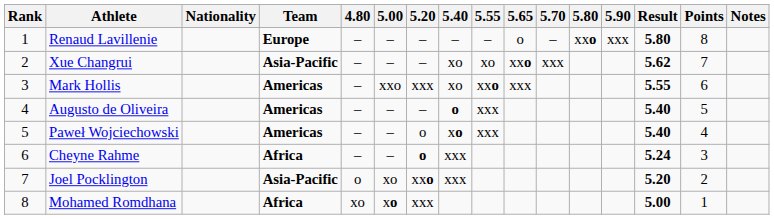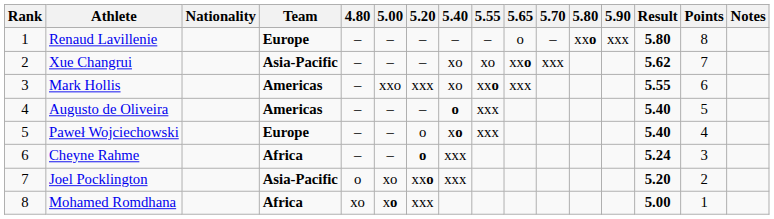 <table class="wikitable sortable" style="text-align:center">
 <tr>
 <th>Rank</th>
 <th>Athlete</th>
 <th>Nationality</th>
 <th>Team</th>
 <th>4.80</th>
 <th>5.00</th>
 <th>5.20</th>
 <th>5.40</th>
 <th>5.55</th>
 <th>5.65</th>
 <th>5.70</th>
 <th>5.80</th>
 <th>5.90</th>
 <th>Result</th>
 <th>Points</th>
 <th>Notes</th>
 </tr>
 <tr>
 <td>1</td>
 <td align="left"><a href='#'>Renaud Lavillenie</a></td>
 <td align=left></td>
 <td align=left><strong>Europe</strong></td>
 <td>–</td>
 <td>–</td>
 <td>–</td>
 <td>–</td>
 <td>–</td>
 <td>o</td>
 <td>–</td>
 <td>xx<strong>o</strong></td>
 <td>xxx</td>
 <td><strong>5.80</strong></td>
 <td>8</td>
 <td></td>
 </tr>
 <tr>
 <td>2</td>
 <td align="left"><a href='#'>Xue Changrui</a></td>
 <td align=left></td>
 <td align=left><strong>Asia-Pacific</strong></td>
 <td>–</td>
 <td>–</td>
 <td>–</td>
 <td>xo</td>
 <td>xo</td>
 <td>xx<strong>o</strong></td>
 <td>xxx</td>
 <td></td>
 <td></td>
 <td><strong>5.62</strong></td>
 <td>7</td>
 <td></td>
 </tr>
 <tr>
 <td>3</td>
 <td align="left"><a href='#'>Mark Hollis</a></td>
 <td align=left></td>
 <td align=left><strong>Americas</strong></td>
 <td>–</td>
 <td>xxo</td>
 <td>xxx</td>
 <td>xo</td>
 <td>xx<strong>o</strong></td>
 <td>xxx</td>
 <td></td>
 <td></td>
 <td></td>
 <td><strong>5.55</strong></td>
 <td>6</td>
 <td></td>
 </tr>
 <tr>
 <td>4</td>
 <td align="left"><a href='#'>Augusto de Oliveira</a></td>
 <td align=left></td>
 <td align=left><strong>Americas</strong></td>
 <td>–</td>
 <td>–</td>
 <td>–</td>
 <td><strong>o</strong></td>
 <td>xxx</td>
 <td></td>
 <td></td>
 <td></td>
 <td></td>
 <td><strong>5.40</strong></td>
 <td>5</td>
 <td></td>
 </tr>
 <tr>
 <td>5</td>
 <td align="left"><a href='#'>Paweł Wojciechowski</a></td>
 <td align=left></td>
-<td align=left><strong>Americas</strong></td>
+<td align=left><strong>Europe</strong></td>
 <td>–</td>
 <td>–</td>
 <td>o</td>
 <td>x<strong>o</strong></td>
 <td>xxx</td>
 <td></td>
 <td></td>
 <td></td>
 <td></td>
 <td><strong>5.40</strong></td>
 <td>4</td>
 <td></td>
 </tr>
 <tr>
 <td>6</td>
 <td align="left"><a href='#'>Cheyne Rahme</a></td>
 <td align=left></td>
 <td align=left><strong>Africa</strong></td>
 <td>–</td>
 <td>–</td>
 <td><strong>o</strong></td>
 <td>xxx</td>
 <td></td>
 <td></td>
 <td></td>
 <td></td>
 <td></td>
 <td><strong>5.24</strong></td>
 <td>3</td>
 <td></td>
 </tr>
 <tr>
 <td>7</td>
 <td align="left"><a href='#'>Joel Pocklington</a></td>
 <td align=left></td>
 <td align=left><strong>Asia-Pacific</strong></td>
 <td>o</td>
 <td>xo</td>
 <td>xx<strong>o</strong></td>
 <td>xxx</td>
 <td></td>
 <td></td>
 <td></td>
 <td></td>
 <td></td>
 <td><strong>5.20</strong></td>
 <td>2</td>
 <td></td>
 </tr>
 <tr>
 <td>8</td>
 <td align="left"><a href='#'>Mohamed Romdhana</a></td>
 <td align=left></td>
 <td align=left><strong>Africa</strong></td>
 <td>xo</td>
 <td>x<strong>o</strong></td>
 <td>xxx</td>
 <td></td>
 <td></td>
 <td></td>
 <td></td>
 <td></td>
 <td></td>
 <td><strong>5.00</strong></td>
 <td>1</td>
 <td></td>
 </tr>
 </table>
